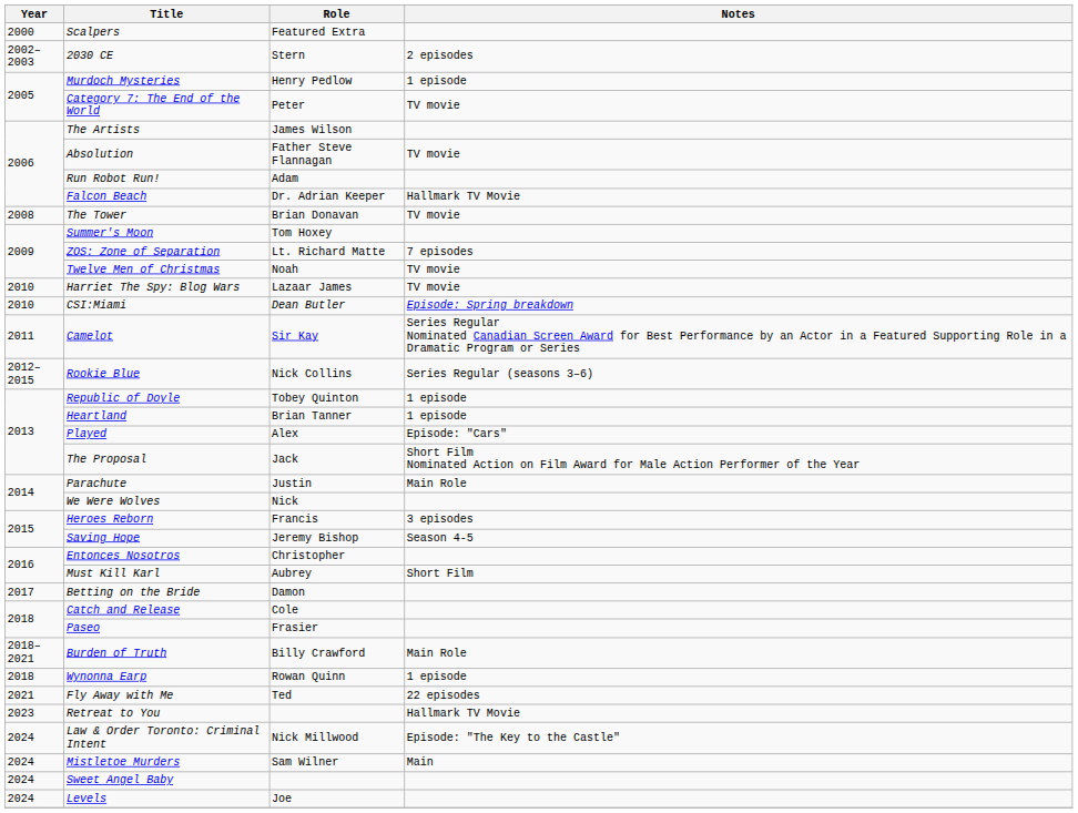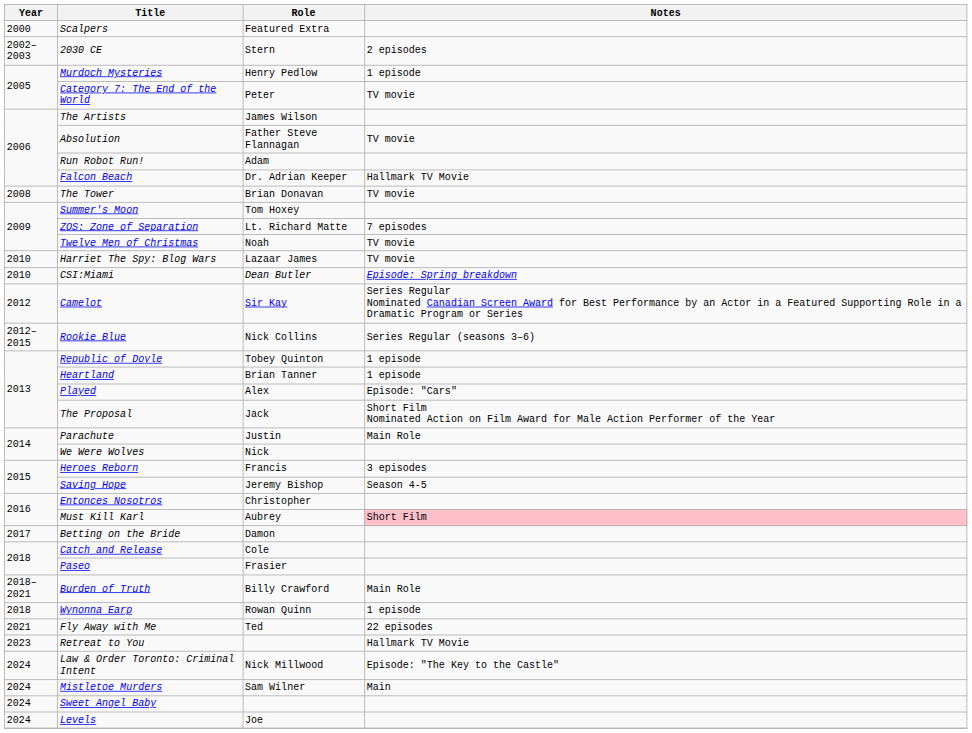 <table class="wikitable sortable">
 <tr>
 <th>Year</th>
 <th>Title</th>
 <th>Role</th>
 <th class="unsortable">Notes</th>
 </tr>
 <tr>
 <td>2000</td>
 <td><em>Scalpers</em></td>
 <td>Featured Extra</td>
 <td></td>
 </tr>
 <tr>
 <td>2002–2003</td>
 <td><em>2030 CE</em></td>
 <td>Stern</td>
 <td>2 episodes</td>
 </tr>
 <tr>
 <td rowspan="2">2005</td>
 <td><em><a href='#'>Murdoch Mysteries</a></em></td>
 <td>Henry Pedlow</td>
 <td>1 episode</td>
 </tr>
 <tr>
 <td><em><a href='#'>Category 7: The End of the World</a></em></td>
 <td>Peter</td>
 <td>TV movie</td>
 </tr>
 <tr>
 <td rowspan="4">2006</td>
 <td data-sort-value="Artists, The"><em>The Artists</em></td>
 <td>James Wilson</td>
 <td></td>
 </tr>
 <tr>
 <td><em>Absolution</em></td>
 <td>Father Steve Flannagan</td>
 <td>TV movie</td>
 </tr>
 <tr>
 <td><em>Run Robot Run!</em></td>
 <td>Adam</td>
 <td></td>
 </tr>
 <tr>
 <td><em><a href='#'>Falcon Beach</a></em></td>
 <td>Dr. Adrian Keeper</td>
 <td>Hallmark TV Movie</td>
 </tr>
 <tr>
 <td>2008</td>
 <td data-sort-value="Tower, The"><em>The Tower</em></td>
 <td>Brian Donavan</td>
 <td>TV movie</td>
 </tr>
 <tr>
 <td rowspan="3">2009</td>
 <td><em><a href='#'>Summer's Moon</a></em></td>
 <td>Tom Hoxey</td>
 <td></td>
 </tr>
 <tr>
 <td><em><a href='#'>ZOS: Zone of Separation</a></em></td>
 <td>Lt. Richard Matte</td>
 <td>7 episodes</td>
 </tr>
 <tr>
 <td><em><a href='#'>Twelve Men of Christmas</a></em></td>
 <td>Noah</td>
 <td>TV movie</td>
 </tr>
 <tr>
 <td>2010</td>
 <td><em>Harriet The Spy: Blog Wars</em></td>
 <td>Lazaar James</td>
 <td>TV movie</td>
 </tr>
 <tr>
 <td>2010</td>
 <td><em>CSI:Miami</em></td>
 <td><em>Dean Butler</em></td>
 <td><em><a href='#'>Episode: Spring breakdown</a></em></td>
 </tr>
 <tr>
-<td>2011</td>
+<td>2012</td>
 <td><em><a href='#'>Camelot</a></em></td>
 <td><a href='#'>Sir Kay</a></td>
 <td>Series Regular<br>Nominated  <a href='#'>Canadian Screen Award</a> for Best Performance by an Actor in a Featured Supporting Role in a Dramatic Program or Series</td>
 </tr>
 <tr>
 <td>2012–2015</td>
 <td><em><a href='#'>Rookie Blue</a></em></td>
 <td>Nick Collins</td>
 <td>Series Regular (seasons 3–6)</td>
 </tr>
 <tr>
 <td rowspan=4>2013</td>
 <td><em><a href='#'>Republic of Doyle</a></em></td>
 <td>Tobey Quinton</td>
 <td>1 episode</td>
 </tr>
 <tr>
 <td><em><a href='#'>Heartland</a></em></td>
 <td>Brian Tanner</td>
 <td>1 episode</td>
 </tr>
 <tr>
 <td><em><a href='#'>Played</a></em></td>
 <td>Alex</td>
 <td>Episode: "Cars"</td>
 </tr>
 <tr>
 <td data-sort-value="Proposal, The"><em>The Proposal</em></td>
 <td>Jack</td>
 <td>Short Film<br>Nominated  Action on Film Award for Male Action Performer of the Year</td>
 </tr>
 <tr>
 <td rowspan=2>2014</td>
 <td><em>Parachute</em></td>
 <td>Justin</td>
 <td>Main Role</td>
 </tr>
 <tr>
 <td><em>We Were Wolves</em></td>
 <td>Nick</td>
 <td></td>
 </tr>
 <tr>
 <td rowspan=2>2015</td>
 <td><em><a href='#'>Heroes Reborn</a></em></td>
 <td>Francis</td>
 <td>3 episodes</td>
 </tr>
 <tr>
 <td><em><a href='#'>Saving Hope</a></em></td>
 <td>Jeremy Bishop</td>
 <td>Season 4-5</td>
 </tr>
 <tr>
 <td rowspan=2>2016</td>
 <td><em><a href='#'>Entonces Nosotros</a></em></td>
 <td>Christopher</td>
 <td></td>
 </tr>
 <tr>
 <td><em>Must Kill Karl</em></td>
 <td>Aubrey</td>
-<td>Short Film</td>
+<td style="background: pink;">Short Film</td>
 </tr>
 <tr>
 <td>2017</td>
 <td><em>Betting on the Bride</em></td>
 <td>Damon</td>
 <td></td>
 </tr>
 <tr>
 <td rowspan=2>2018</td>
 <td><em><a href='#'>Catch and Release</a></em></td>
 <td>Cole</td>
 <td></td>
 </tr>
 <tr>
 <td><em><a href='#'>Paseo</a></em></td>
 <td>Frasier</td>
 <td></td>
 </tr>
 <tr>
 <td>2018–2021</td>
 <td><em><a href='#'>Burden of Truth</a></em></td>
 <td>Billy Crawford</td>
 <td>Main Role</td>
 </tr>
 <tr>
 <td>2018</td>
 <td><em><a href='#'>Wynonna Earp</a></em></td>
 <td>Rowan Quinn</td>
 <td>1 episode</td>
 </tr>
 <tr>
 <td>2021</td>
 <td><em>Fly Away with Me</em></td>
 <td>Ted</td>
 <td>22 episodes</td>
 </tr>
 <tr>
 <td>2023</td>
 <td><em>Retreat to You</em></td>
 <td></td>
 <td>Hallmark TV Movie</td>
 </tr>
 <tr>
 <td>2024</td>
 <td><em>Law & Order Toronto: Criminal Intent</em></td>
 <td>Nick Millwood</td>
 <td>Episode: "The Key to the Castle"</td>
 </tr>
 <tr>
 <td>2024</td>
 <td><em><a href='#'>Mistletoe Murders</a></em></td>
 <td>Sam Wilner</td>
 <td>Main</td>
 </tr>
 <tr>
 <td>2024</td>
 <td><em><a href='#'>Sweet Angel Baby</a></em></td>
 <td></td>
 <td></td>
 </tr>
 <tr>
 <td>2024</td>
 <td><em><a href='#'>Levels</a></em></td>
 <td>Joe</td>
 <td></td>
 </tr>
 <tr>
 </tr>
 </table>
